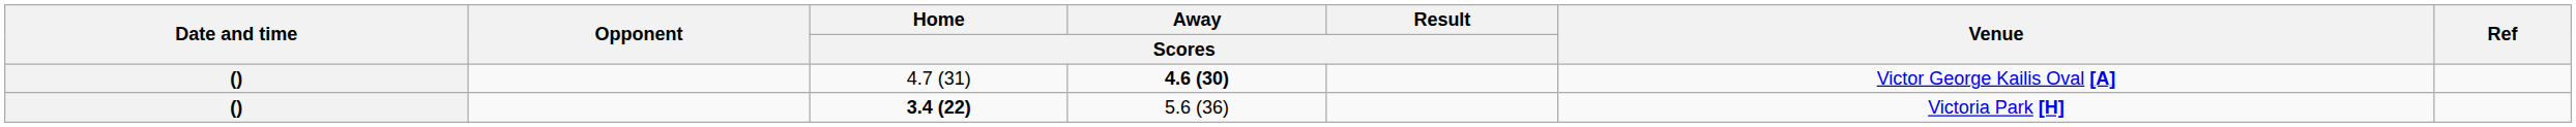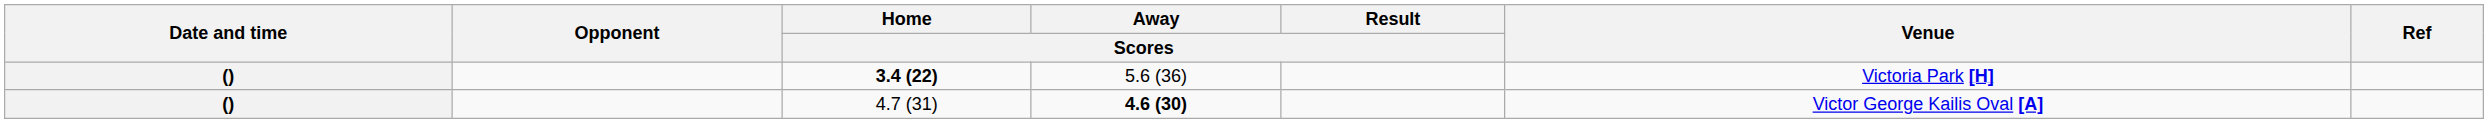 <table class="wikitable plainrowheaders" style="font-size:90%; width:100%; text-align:center;">
 <tr>
 <th scope="col" rowspan="2">Date and time</th>
 <th scope="col" rowspan="2">Opponent</th>
 <th scope="col">Home</th>
 <th scope="col">Away</th>
 <th scope="col">Result</th>
 <th scope="col" rowspan="2">Venue</th>
 <th scope="col" class="unsortable" rowspan=2>Ref</th>
 </tr>
 <tr>
 <th scope="col" colspan="3">Scores</th>
 </tr>
 <tr>
 <th scope="row"> ()</th>
 <td align=left></td>
+<td><strong>3.4 (22)</strong></td>
+<td>5.6 (36)</td>
+<td></td>
+<td><a href='#'>Victoria Park</a> <a href='#'><strong>[H]</strong></a></td>
+<td></td>
+</tr>
+<tr>
+<th scope="row"> ()</th>
+<td align=left></td>
 <td>4.7 (31)</td>
 <td><strong>4.6 (30)</strong></td>
 <td></td>
 <td><a href='#'>Victor George Kailis Oval</a> <a href='#'><strong>[A]</strong></a></td>
 <td></td>
 </tr>
-<tr>
-<th scope="row"> ()</th>
-<td align=left></td>
-<td><strong>3.4 (22)</strong></td>
-<td>5.6 (36)</td>
-<td></td>
-<td><a href='#'>Victoria Park</a> <a href='#'><strong>[H]</strong></a></td>
-<td></td>
-</tr>
 </table>
